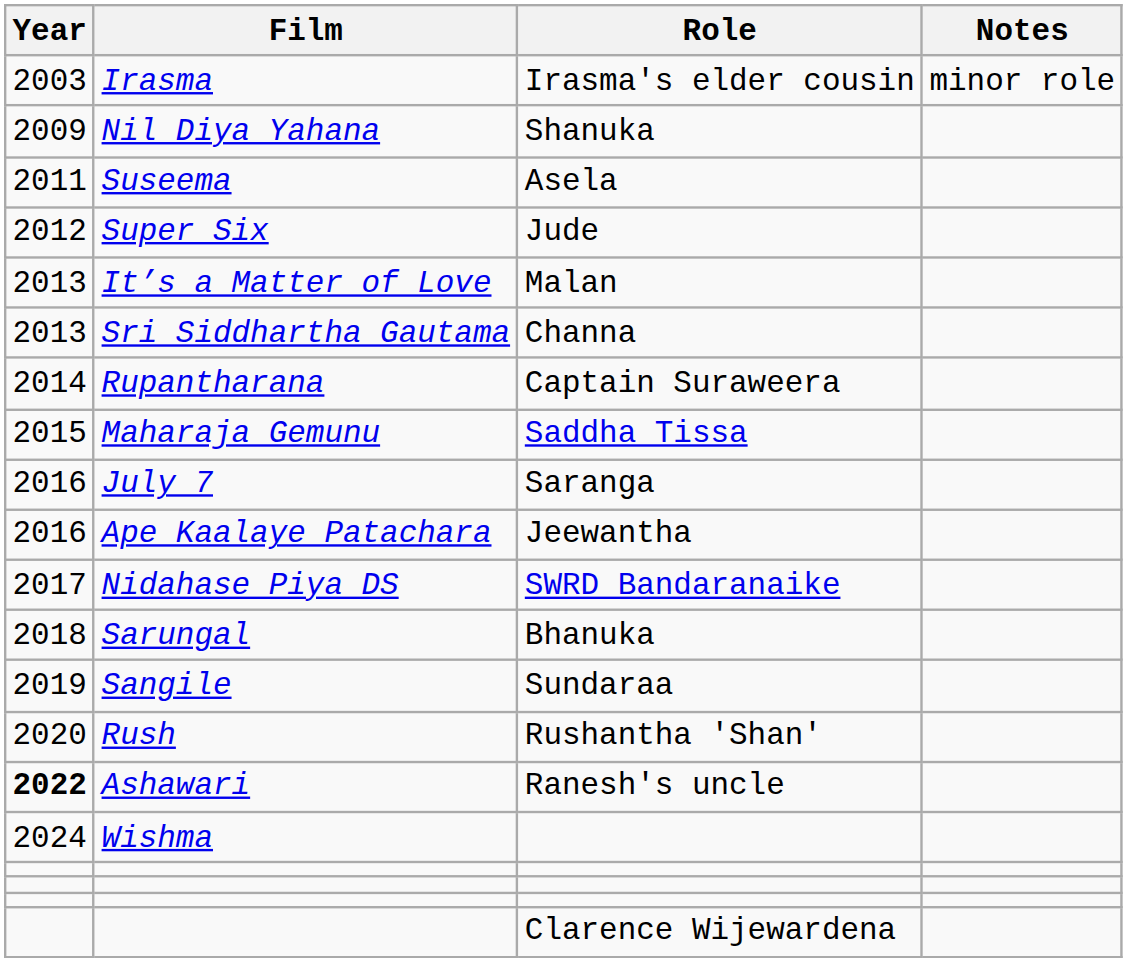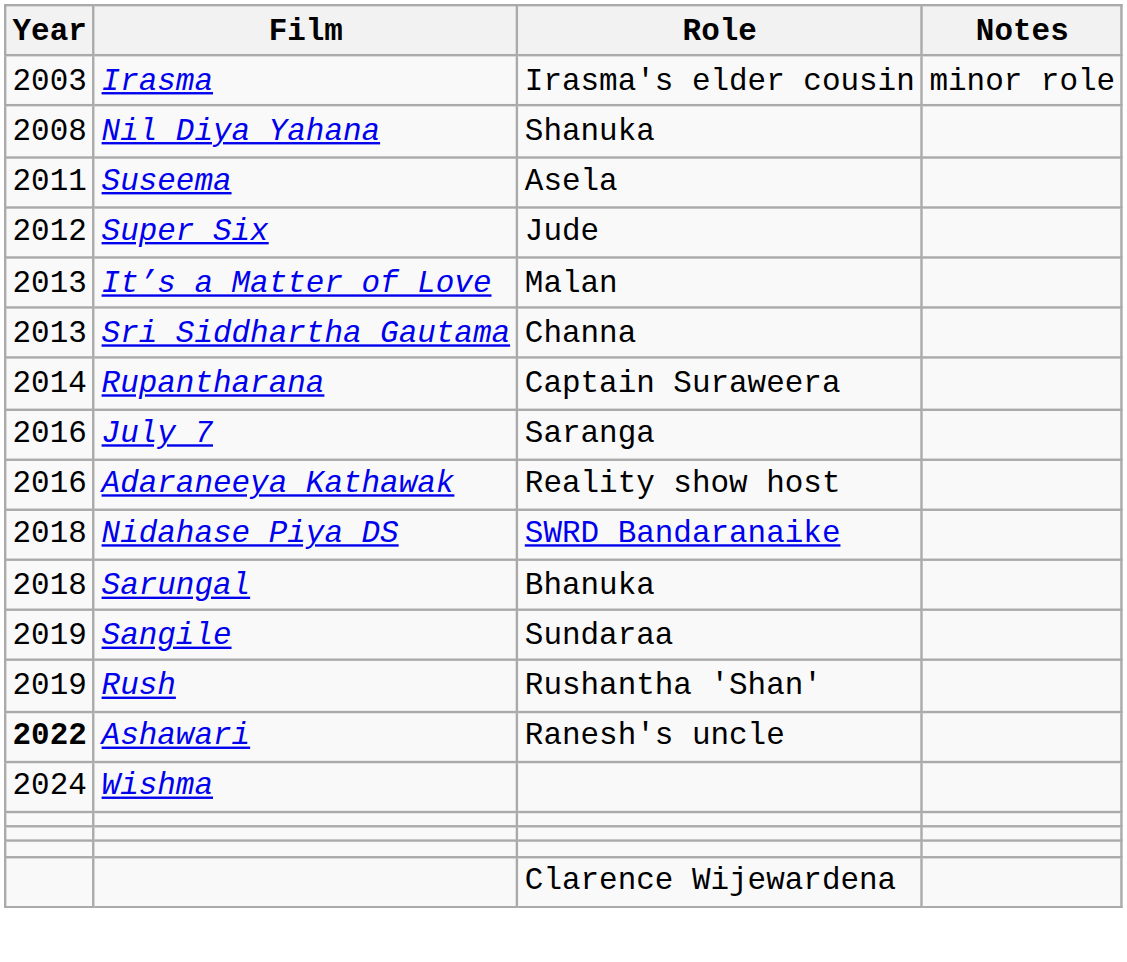 <table class="wikitable">
 <tr>
 <th>Year</th>
 <th>Film</th>
 <th>Role</th>
 <th>Notes</th>
 </tr>
 <tr>
 <td>2003</td>
 <td><em><a href='#'>Irasma</a></em></td>
 <td>Irasma's elder cousin</td>
 <td>minor role</td>
 </tr>
 <tr>
-<td>2009</td>
+<td>2008</td>
 <td><em><a href='#'>Nil Diya Yahana</a></em></td>
 <td>Shanuka</td>
 <td></td>
 </tr>
 <tr>
 <td>2011</td>
 <td><em><a href='#'>Suseema</a></em></td>
 <td>Asela</td>
 <td></td>
 </tr>
 <tr>
 <td>2012</td>
 <td><em><a href='#'>Super Six</a></em></td>
 <td>Jude</td>
 <td></td>
 </tr>
 <tr>
 <td>2013</td>
 <td><em><a href='#'>It’s a Matter of Love</a></em></td>
 <td>Malan</td>
 <td></td>
 </tr>
 <tr>
 <td>2013</td>
 <td><em><a href='#'>Sri Siddhartha Gautama</a></em></td>
 <td>Channa</td>
 <td></td>
 </tr>
 <tr>
 <td>2014</td>
 <td><em><a href='#'>Rupantharana</a></em></td>
 <td>Captain Suraweera</td>
 <td></td>
 </tr>
 <tr>
-<td>2015</td>
-<td><em><a href='#'>Maharaja Gemunu</a></em></td>
-<td><a href='#'>Saddha Tissa</a></td>
-<td></td>
-</tr>
-<tr>
 <td>2016</td>
 <td><em><a href='#'>July 7</a></em></td>
 <td>Saranga</td>
 <td></td>
 </tr>
 <tr>
 <td>2016</td>
-<td><em><a href='#'>Ape Kaalaye Patachara</a></em></td>
-<td>Jeewantha</td>
+<td><em><a href='#'>Adaraneeya Kathawak</a></em></td>
+<td>Reality show host</td>
 <td></td>
 </tr>
 <tr>
-<td>2017</td>
+<td>2018</td>
 <td><em><a href='#'>Nidahase Piya DS</a></em></td>
 <td><a href='#'>SWRD Bandaranaike</a></td>
 <td></td>
 </tr>
 <tr>
 <td>2018</td>
 <td><em><a href='#'>Sarungal</a></em></td>
 <td>Bhanuka</td>
 <td></td>
 </tr>
 <tr>
 <td>2019</td>
 <td><em><a href='#'>Sangile</a></em></td>
 <td>Sundaraa</td>
 <td></td>
 </tr>
 <tr>
-<td>2020</td>
+<td>2019</td>
 <td><em><a href='#'>Rush</a></em></td>
 <td>Rushantha 'Shan'</td>
 <td></td>
 </tr>
 <tr>
 <td><strong>2022</strong></td>
 <td><em><a href='#'>Ashawari</a></em></td>
 <td>Ranesh's uncle</td>
 <td></td>
 </tr>
 <tr>
 <td>2024</td>
 <td><em><a href='#'>Wishma</a></em></td>
 <td></td>
 <td></td>
 </tr>
 <tr>
 <td></td>
 <td></td>
 <td></td>
 <td></td>
 </tr>
 <tr>
 <td></td>
 <td></td>
 <td></td>
 <td></td>
 </tr>
 <tr>
 <td></td>
 <td></td>
 <td></td>
 <td></td>
 </tr>
 <tr>
 <td></td>
 <td></td>
 <td>Clarence Wijewardena</td>
 <td></td>
 </tr>
 </table>
